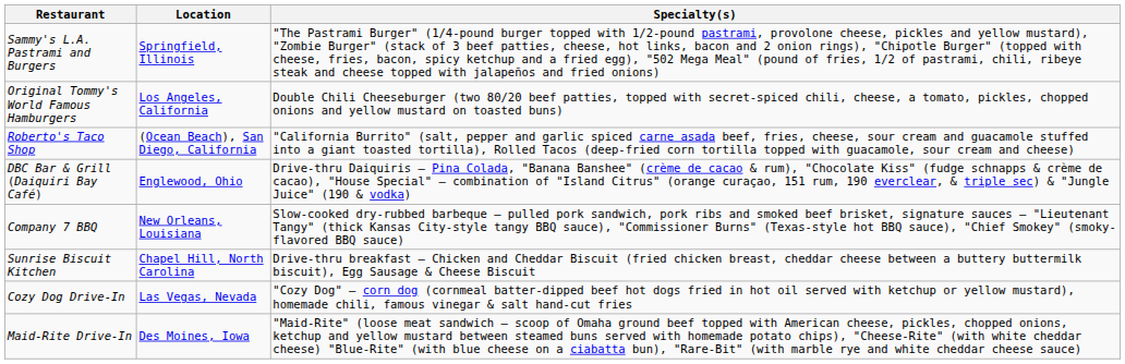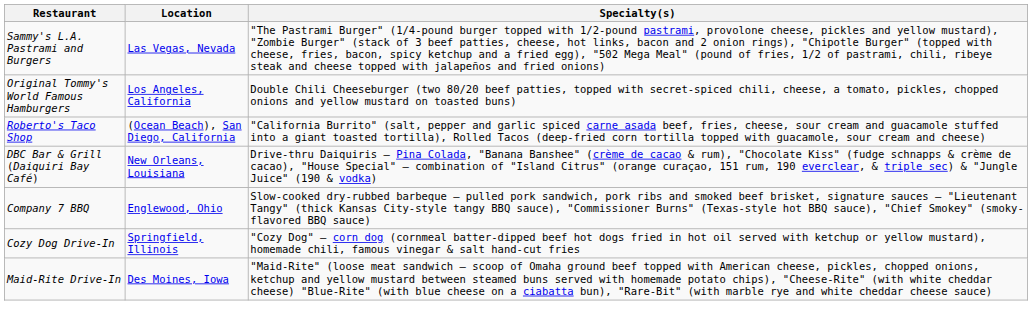 <table class="wikitable" style="width:100%;">
 <tr>
 <th>Restaurant</th>
 <th>Location</th>
 <th>Specialty(s)</th>
 </tr>
 <tr>
 <td><em>Sammy's L.A. Pastrami and Burgers</em></td>
-<td><a href='#'>Springfield, Illinois</a></td>
+<td><a href='#'>Las Vegas, Nevada</a></td>
 <td>"The Pastrami Burger" (1/4-pound burger topped with 1/2-pound <a href='#'>pastrami</a>, provolone cheese, pickles and yellow mustard), "Zombie Burger" (stack of 3 beef patties, cheese, hot links, bacon and 2 onion rings), "Chipotle Burger" (topped with cheese, fries, bacon, spicy ketchup and a fried egg), "502 Mega Meal" (pound of fries, 1/2 of pastrami, chili, ribeye steak and cheese topped with jalapeños and fried onions)</td>
 </tr>
 <tr>
 <td><em>Original Tommy's World Famous Hamburgers</em></td>
 <td><a href='#'>Los Angeles, California</a></td>
 <td>Double Chili Cheeseburger (two 80/20 beef patties, topped with secret-spiced chili, cheese, a tomato, pickles, chopped onions and yellow mustard on toasted buns)</td>
 </tr>
 <tr>
 <td><em><a href='#'>Roberto's Taco Shop</a></em></td>
 <td>(<a href='#'>Ocean Beach</a>), <a href='#'>San Diego, California</a></td>
 <td>"California Burrito" (salt, pepper and garlic spiced <a href='#'>carne asada</a> beef, fries, cheese, sour cream and guacamole stuffed into a giant toasted tortilla), Rolled Tacos (deep-fried corn tortilla topped with guacamole, sour cream and cheese)</td>
 </tr>
 <tr>
 <td><em>DBC Bar & Grill</em> (<em>Daiquiri Bay Café</em>)</td>
-<td><a href='#'>Englewood, Ohio</a></td>
+<td><a href='#'>New Orleans, Louisiana</a></td>
 <td>Drive-thru Daiquiris – <a href='#'>Pina Colada</a>, "Banana Banshee" (<a href='#'>crème de cacao</a> & rum), "Chocolate Kiss" (fudge schnapps & crème de cacao), "House Special" – combination of "Island Citrus" (orange curaçao, 151 rum, 190 <a href='#'>everclear</a>, & <a href='#'>triple sec</a>) & "Jungle Juice" (190 & <a href='#'>vodka</a>)</td>
 </tr>
 <tr>
 <td><em>Company 7 BBQ</em></td>
-<td><a href='#'>New Orleans, Louisiana</a></td>
+<td><a href='#'>Englewood, Ohio</a></td>
 <td>Slow-cooked dry-rubbed barbeque – pulled pork sandwich, pork ribs and smoked beef brisket, signature sauces – "Lieutenant Tangy" (thick Kansas City-style tangy BBQ sauce), "Commissioner Burns" (Texas-style hot BBQ sauce), "Chief Smokey" (smoky-flavored BBQ sauce)</td>
 </tr>
 <tr>
-<td><em>Sunrise Biscuit Kitchen</em></td>
-<td><a href='#'>Chapel Hill, North Carolina</a></td>
-<td>Drive-thru breakfast – Chicken and Cheddar Biscuit (fried chicken breast, cheddar cheese between a buttery buttermilk biscuit), Egg Sausage & Cheese Biscuit</td>
-</tr>
-<tr>
 <td><em>Cozy Dog Drive-In</em></td>
-<td><a href='#'>Las Vegas, Nevada</a></td>
+<td><a href='#'>Springfield, Illinois</a></td>
 <td>"Cozy Dog" – <a href='#'>corn dog</a> (cornmeal batter-dipped beef hot dogs fried in hot oil served with ketchup or yellow mustard), homemade chili, famous vinegar & salt hand-cut fries</td>
 </tr>
 <tr>
 <td><em>Maid-Rite Drive-In</em></td>
 <td><a href='#'>Des Moines, Iowa</a></td>
 <td>"Maid-Rite" (loose meat sandwich – scoop of Omaha ground beef topped with American cheese, pickles, chopped onions, ketchup and yellow mustard between steamed buns served with homemade potato chips), "Cheese-Rite" (with white cheddar cheese) "Blue-Rite" (with blue cheese on a <a href='#'>ciabatta</a> bun), "Rare-Bit" (with marble rye and white cheddar cheese sauce)</td>
 </tr>
 </table>
